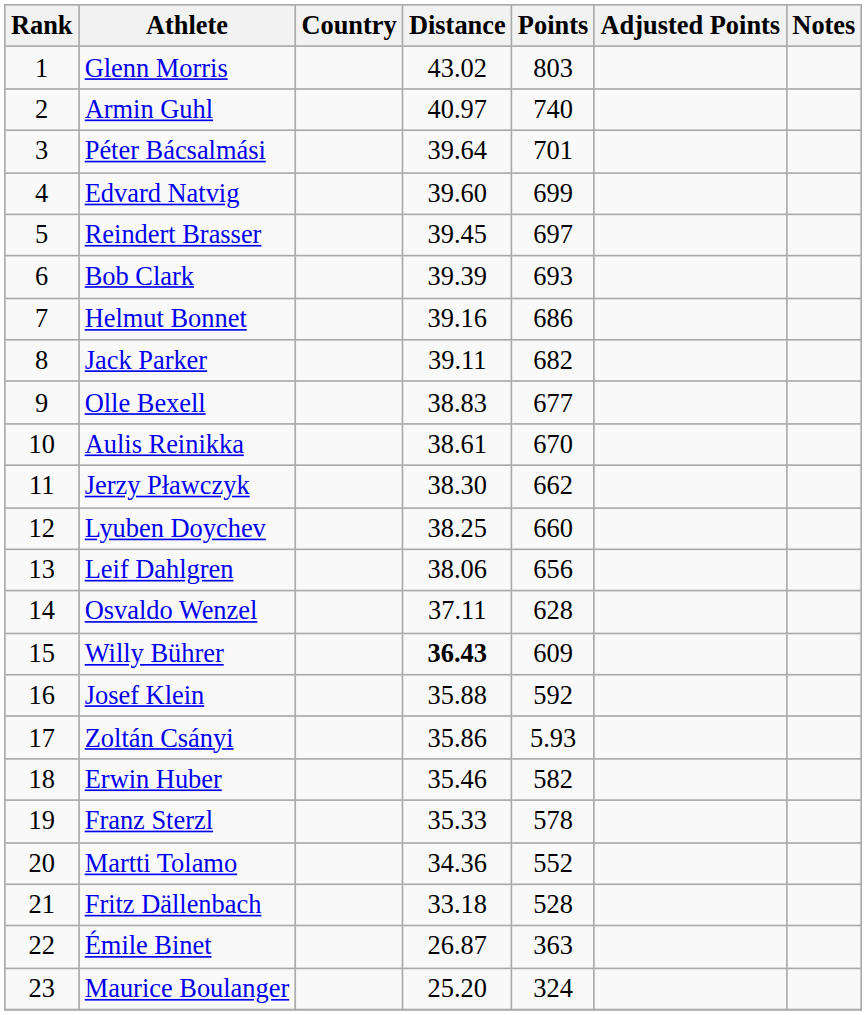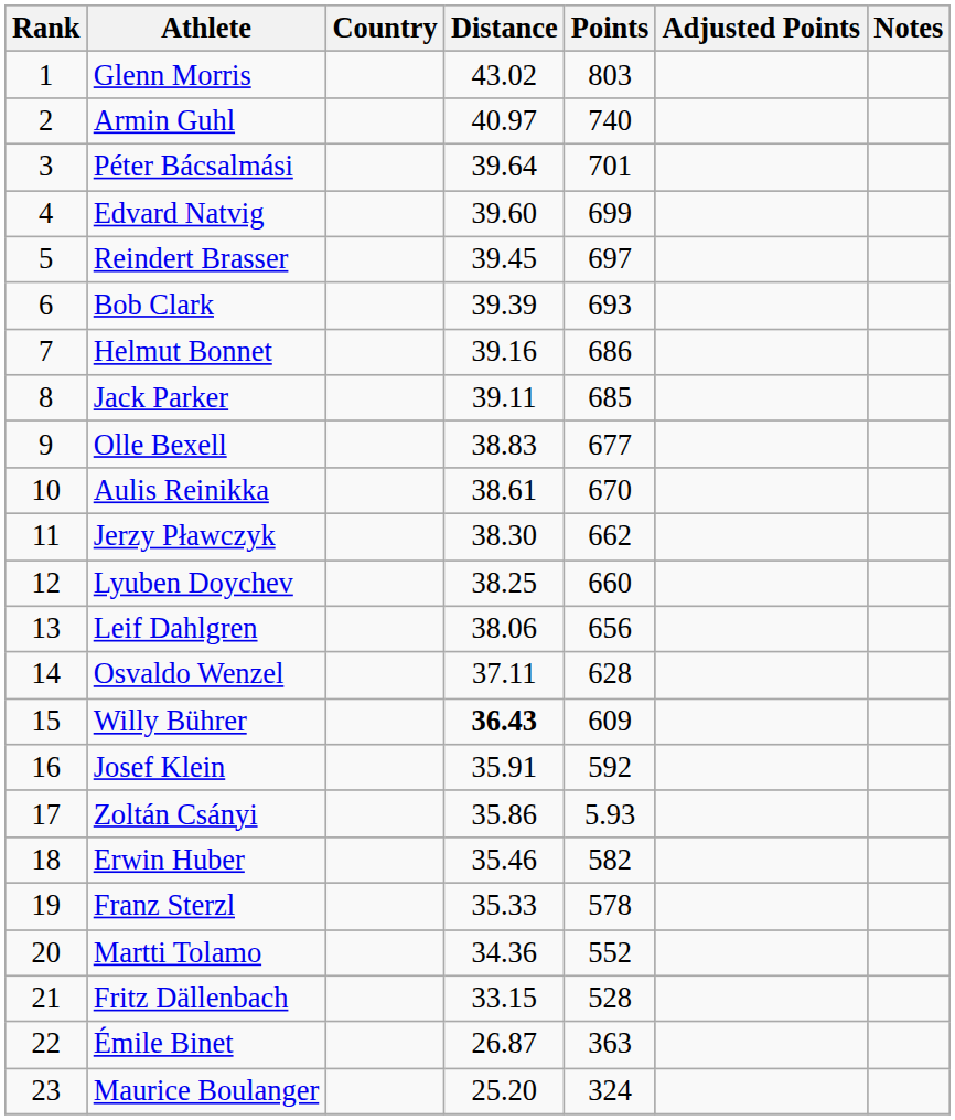 <table class=wikitable style="text-align:center">
 <tr>
 <th>Rank</th>
 <th>Athlete</th>
 <th>Country</th>
 <th>Distance</th>
 <th>Points</th>
 <th>Adjusted Points</th>
 <th>Notes</th>
 </tr>
 <tr>
 <td>1</td>
 <td align=left><a href='#'>Glenn Morris</a></td>
 <td align=left></td>
 <td>43.02</td>
 <td>803</td>
 <td></td>
 <td></td>
 </tr>
 <tr>
 <td>2</td>
 <td align=left><a href='#'>Armin Guhl</a></td>
 <td align=left></td>
 <td>40.97</td>
 <td>740</td>
 <td></td>
 <td></td>
 </tr>
 <tr>
 <td>3</td>
 <td align=left><a href='#'>Péter Bácsalmási</a></td>
 <td align=left></td>
 <td>39.64</td>
 <td>701</td>
 <td></td>
 <td></td>
 </tr>
 <tr>
 <td>4</td>
 <td align=left><a href='#'>Edvard Natvig</a></td>
 <td align=left></td>
 <td>39.60</td>
 <td>699</td>
 <td></td>
 <td></td>
 </tr>
 <tr>
 <td>5</td>
 <td align=left><a href='#'>Reindert Brasser</a></td>
 <td align=left></td>
 <td>39.45</td>
 <td>697</td>
 <td></td>
 <td></td>
 </tr>
 <tr>
 <td>6</td>
 <td align=left><a href='#'>Bob Clark</a></td>
 <td align=left></td>
 <td>39.39</td>
 <td>693</td>
 <td></td>
 <td></td>
 </tr>
 <tr>
 <td>7</td>
 <td align=left><a href='#'>Helmut Bonnet</a></td>
 <td align=left></td>
 <td>39.16</td>
 <td>686</td>
 <td></td>
 <td></td>
 </tr>
 <tr>
 <td>8</td>
 <td align=left><a href='#'>Jack Parker</a></td>
 <td align=left></td>
 <td>39.11</td>
-<td>682</td>
+<td>685</td>
 <td></td>
 <td></td>
 </tr>
 <tr>
 <td>9</td>
 <td align=left><a href='#'>Olle Bexell</a></td>
 <td align=left></td>
 <td>38.83</td>
 <td>677</td>
 <td></td>
 <td></td>
 </tr>
 <tr>
 <td>10</td>
 <td align=left><a href='#'>Aulis Reinikka</a></td>
 <td align=left></td>
 <td>38.61</td>
 <td>670</td>
 <td></td>
 <td></td>
 </tr>
 <tr>
 <td>11</td>
 <td align=left><a href='#'>Jerzy Pławczyk</a></td>
 <td align=left></td>
 <td>38.30</td>
 <td>662</td>
 <td></td>
 <td></td>
 </tr>
 <tr>
 <td>12</td>
 <td align=left><a href='#'>Lyuben Doychev</a></td>
 <td align=left></td>
 <td>38.25</td>
 <td>660</td>
 <td></td>
 <td></td>
 </tr>
 <tr>
 <td>13</td>
 <td align=left><a href='#'>Leif Dahlgren</a></td>
 <td align=left></td>
 <td>38.06</td>
 <td>656</td>
 <td></td>
 <td></td>
 </tr>
 <tr>
 <td>14</td>
 <td align=left><a href='#'>Osvaldo Wenzel</a></td>
 <td align=left></td>
 <td>37.11</td>
 <td>628</td>
 <td></td>
 <td></td>
 </tr>
 <tr>
 <td>15</td>
 <td align=left><a href='#'>Willy Bührer</a></td>
 <td align=left></td>
 <td><strong>36.43</strong></td>
 <td>609</td>
 <td></td>
 <td></td>
 </tr>
 <tr>
 <td>16</td>
 <td align=left><a href='#'>Josef Klein</a></td>
 <td align=left></td>
-<td>35.88</td>
+<td>35.91</td>
 <td>592</td>
 <td></td>
 <td></td>
 </tr>
 <tr>
 <td>17</td>
 <td align=left><a href='#'>Zoltán Csányi</a></td>
 <td align=left></td>
 <td>35.86</td>
 <td>5.93</td>
 <td></td>
 <td></td>
 </tr>
 <tr>
 <td>18</td>
 <td align=left><a href='#'>Erwin Huber</a></td>
 <td align=left></td>
 <td>35.46</td>
 <td>582</td>
 <td></td>
 <td></td>
 </tr>
 <tr>
 <td>19</td>
 <td align=left><a href='#'>Franz Sterzl</a></td>
 <td align=left></td>
 <td>35.33</td>
 <td>578</td>
 <td></td>
 <td></td>
 </tr>
 <tr>
 <td>20</td>
 <td align=left><a href='#'>Martti Tolamo</a></td>
 <td align=left></td>
 <td>34.36</td>
 <td>552</td>
 <td></td>
 <td></td>
 </tr>
 <tr>
 <td>21</td>
 <td align=left><a href='#'>Fritz Dällenbach</a></td>
 <td align=left></td>
-<td>33.18</td>
+<td>33.15</td>
 <td>528</td>
 <td></td>
 <td></td>
 </tr>
 <tr>
 <td>22</td>
 <td align=left><a href='#'>Émile Binet</a></td>
 <td align=left></td>
 <td>26.87</td>
 <td>363</td>
 <td></td>
 <td></td>
 </tr>
 <tr>
 <td>23</td>
 <td align=left><a href='#'>Maurice Boulanger</a></td>
 <td align=left></td>
 <td>25.20</td>
 <td>324</td>
 <td></td>
 <td></td>
 </tr>
 <tr>
 </tr>
 </table>
